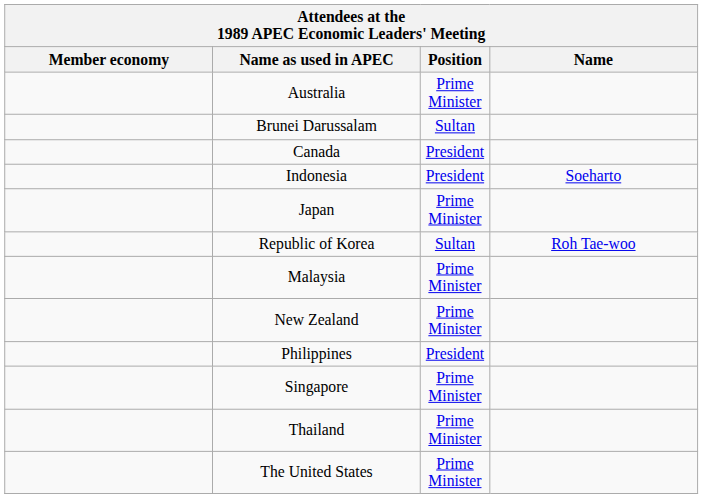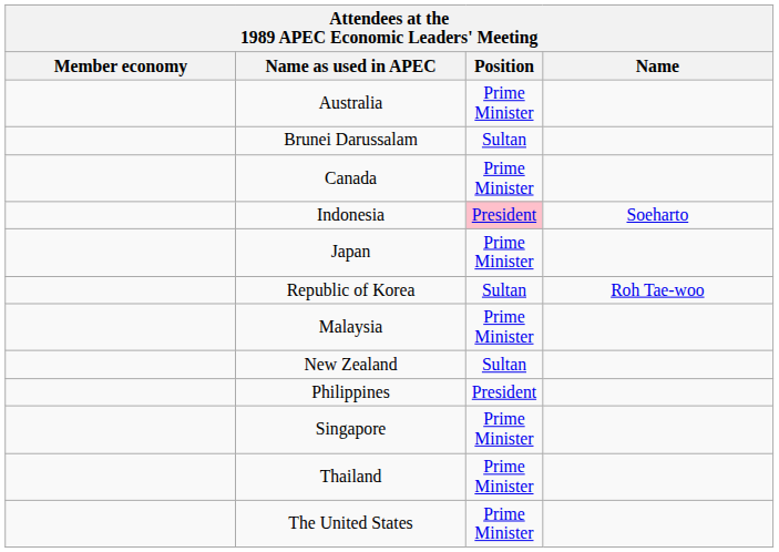 <table class="wikitable collapsible sortable collapsed" style="margin-left: auto; margin-right: auto; text-align:center; width:80%;">
 <tr>
 <th colspan=5>Attendees at the<br>1989 APEC Economic Leaders' Meeting</th>
 </tr>
 <tr>
 <th width=30%>Member economy</th>
 <th width=30%>Name as used in APEC</th>
 <th width=10%>Position</th>
 <th>Name</th>
 </tr>
 <tr>
 <td></td>
 <td>Australia</td>
 <td><a href='#'>Prime Minister</a></td>
 <td></td>
 </tr>
 <tr>
 <td></td>
 <td>Brunei Darussalam</td>
 <td><a href='#'>Sultan</a></td>
 <td></td>
 </tr>
 <tr>
 <td></td>
 <td>Canada</td>
-<td><a href='#'>President</a></td>
+<td><a href='#'>Prime Minister</a></td>
 <td></td>
 </tr>
 <tr>
 <td></td>
 <td>Indonesia</td>
-<td><a href='#'>President</a></td>
+<td style="background: pink;"><a href='#'>President</a></td>
 <td><a href='#'>Soeharto</a></td>
 </tr>
 <tr>
 <td></td>
 <td>Japan</td>
 <td><a href='#'>Prime Minister</a></td>
 <td></td>
 </tr>
 <tr>
 <td></td>
 <td>Republic of Korea</td>
 <td><a href='#'>Sultan</a></td>
 <td><a href='#'>Roh Tae-woo</a></td>
 </tr>
 <tr>
 <td></td>
 <td>Malaysia</td>
 <td><a href='#'>Prime Minister</a></td>
 <td></td>
 </tr>
 <tr>
 <td></td>
 <td>New Zealand</td>
-<td><a href='#'>Prime Minister</a></td>
+<td><a href='#'>Sultan</a></td>
 <td></td>
 </tr>
 <tr>
 <td></td>
 <td>Philippines</td>
 <td><a href='#'>President</a></td>
 <td></td>
 </tr>
 <tr>
 <td></td>
 <td>Singapore</td>
 <td><a href='#'>Prime Minister</a></td>
 <td></td>
 </tr>
 <tr>
 <td></td>
 <td>Thailand</td>
 <td><a href='#'>Prime Minister</a></td>
 <td></td>
 </tr>
 <tr>
 <td></td>
 <td>The United States</td>
 <td><a href='#'>Prime Minister</a></td>
 <td></td>
 </tr>
 </table>
